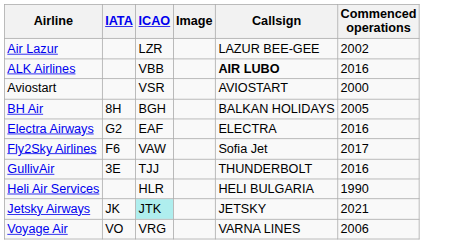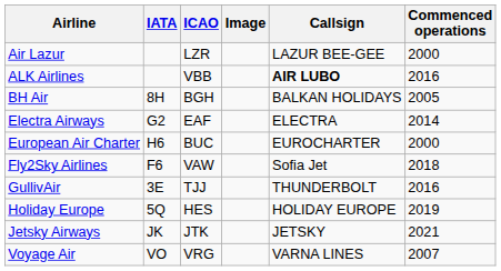 <table class="wikitable">
 <tr valign="middle">
 <th>Airline</th>
 <th><a href='#'>IATA</a></th>
 <th><a href='#'>ICAO</a></th>
 <th>Image</th>
 <th>Callsign</th>
 <th>Commenced<br>operations</th>
 </tr>
 <tr>
 <td><a href='#'>Air Lazur</a></td>
 <td></td>
 <td>LZR</td>
 <td></td>
 <td>LAZUR BEE-GEE</td>
-<td>2002</td>
+<td>2000</td>
 </tr>
 <tr>
 <td><a href='#'>ALK Airlines</a></td>
 <td></td>
 <td>VBB</td>
 <td></td>
 <td><strong>AIR LUBO</strong></td>
 <td>2016</td>
-</tr>
-<tr>
-<td>Aviostart</td>
-<td></td>
-<td>VSR</td>
-<td></td>
-<td>AVIOSTART</td>
-<td>2000</td>
 </tr>
 <tr>
 <td><a href='#'>BH Air</a></td>
 <td>8H</td>
 <td>BGH</td>
 <td></td>
 <td>BALKAN HOLIDAYS</td>
 <td>2005</td>
 </tr>
 <tr>
 <td><a href='#'>Electra Airways</a></td>
 <td>G2</td>
 <td>EAF</td>
 <td></td>
 <td>ELECTRA</td>
-<td>2016</td>
+<td>2014</td>
+</tr>
+<tr>
+<td><a href='#'>European Air Charter</a></td>
+<td>H6</td>
+<td>BUC</td>
+<td></td>
+<td>EUROCHARTER</td>
+<td>2000</td>
 </tr>
 <tr>
 <td><a href='#'>Fly2Sky Airlines</a></td>
 <td>F6</td>
 <td>VAW</td>
 <td></td>
 <td>Sofia Jet</td>
-<td>2017</td>
+<td>2018</td>
 </tr>
 <tr>
 <td><a href='#'>GullivAir</a></td>
 <td>3E</td>
 <td>TJJ</td>
 <td></td>
 <td>THUNDERBOLT</td>
 <td>2016</td>
 </tr>
 <tr>
-<td><a href='#'>Heli Air Services</a></td>
+<td><a href='#'>Holiday Europe</a></td>
+<td>5Q</td>
+<td>HES</td>
 <td></td>
-<td>HLR</td>
-<td></td>
-<td>HELI BULGARIA</td>
-<td>1990</td>
+<td>HOLIDAY EUROPE</td>
+<td>2019</td>
 </tr>
 <tr>
 <td><a href='#'>Jetsky Airways</a></td>
 <td>JK</td>
-<td style="background: paleturquoise;">JTK</td>
+<td>JTK</td>
 <td></td>
 <td>JETSKY</td>
 <td>2021</td>
 </tr>
 <tr>
 <td><a href='#'>Voyage Air</a></td>
 <td>VO</td>
 <td>VRG</td>
 <td></td>
 <td>VARNA LINES</td>
-<td>2006</td>
+<td>2007</td>
 </tr>
 </table>
